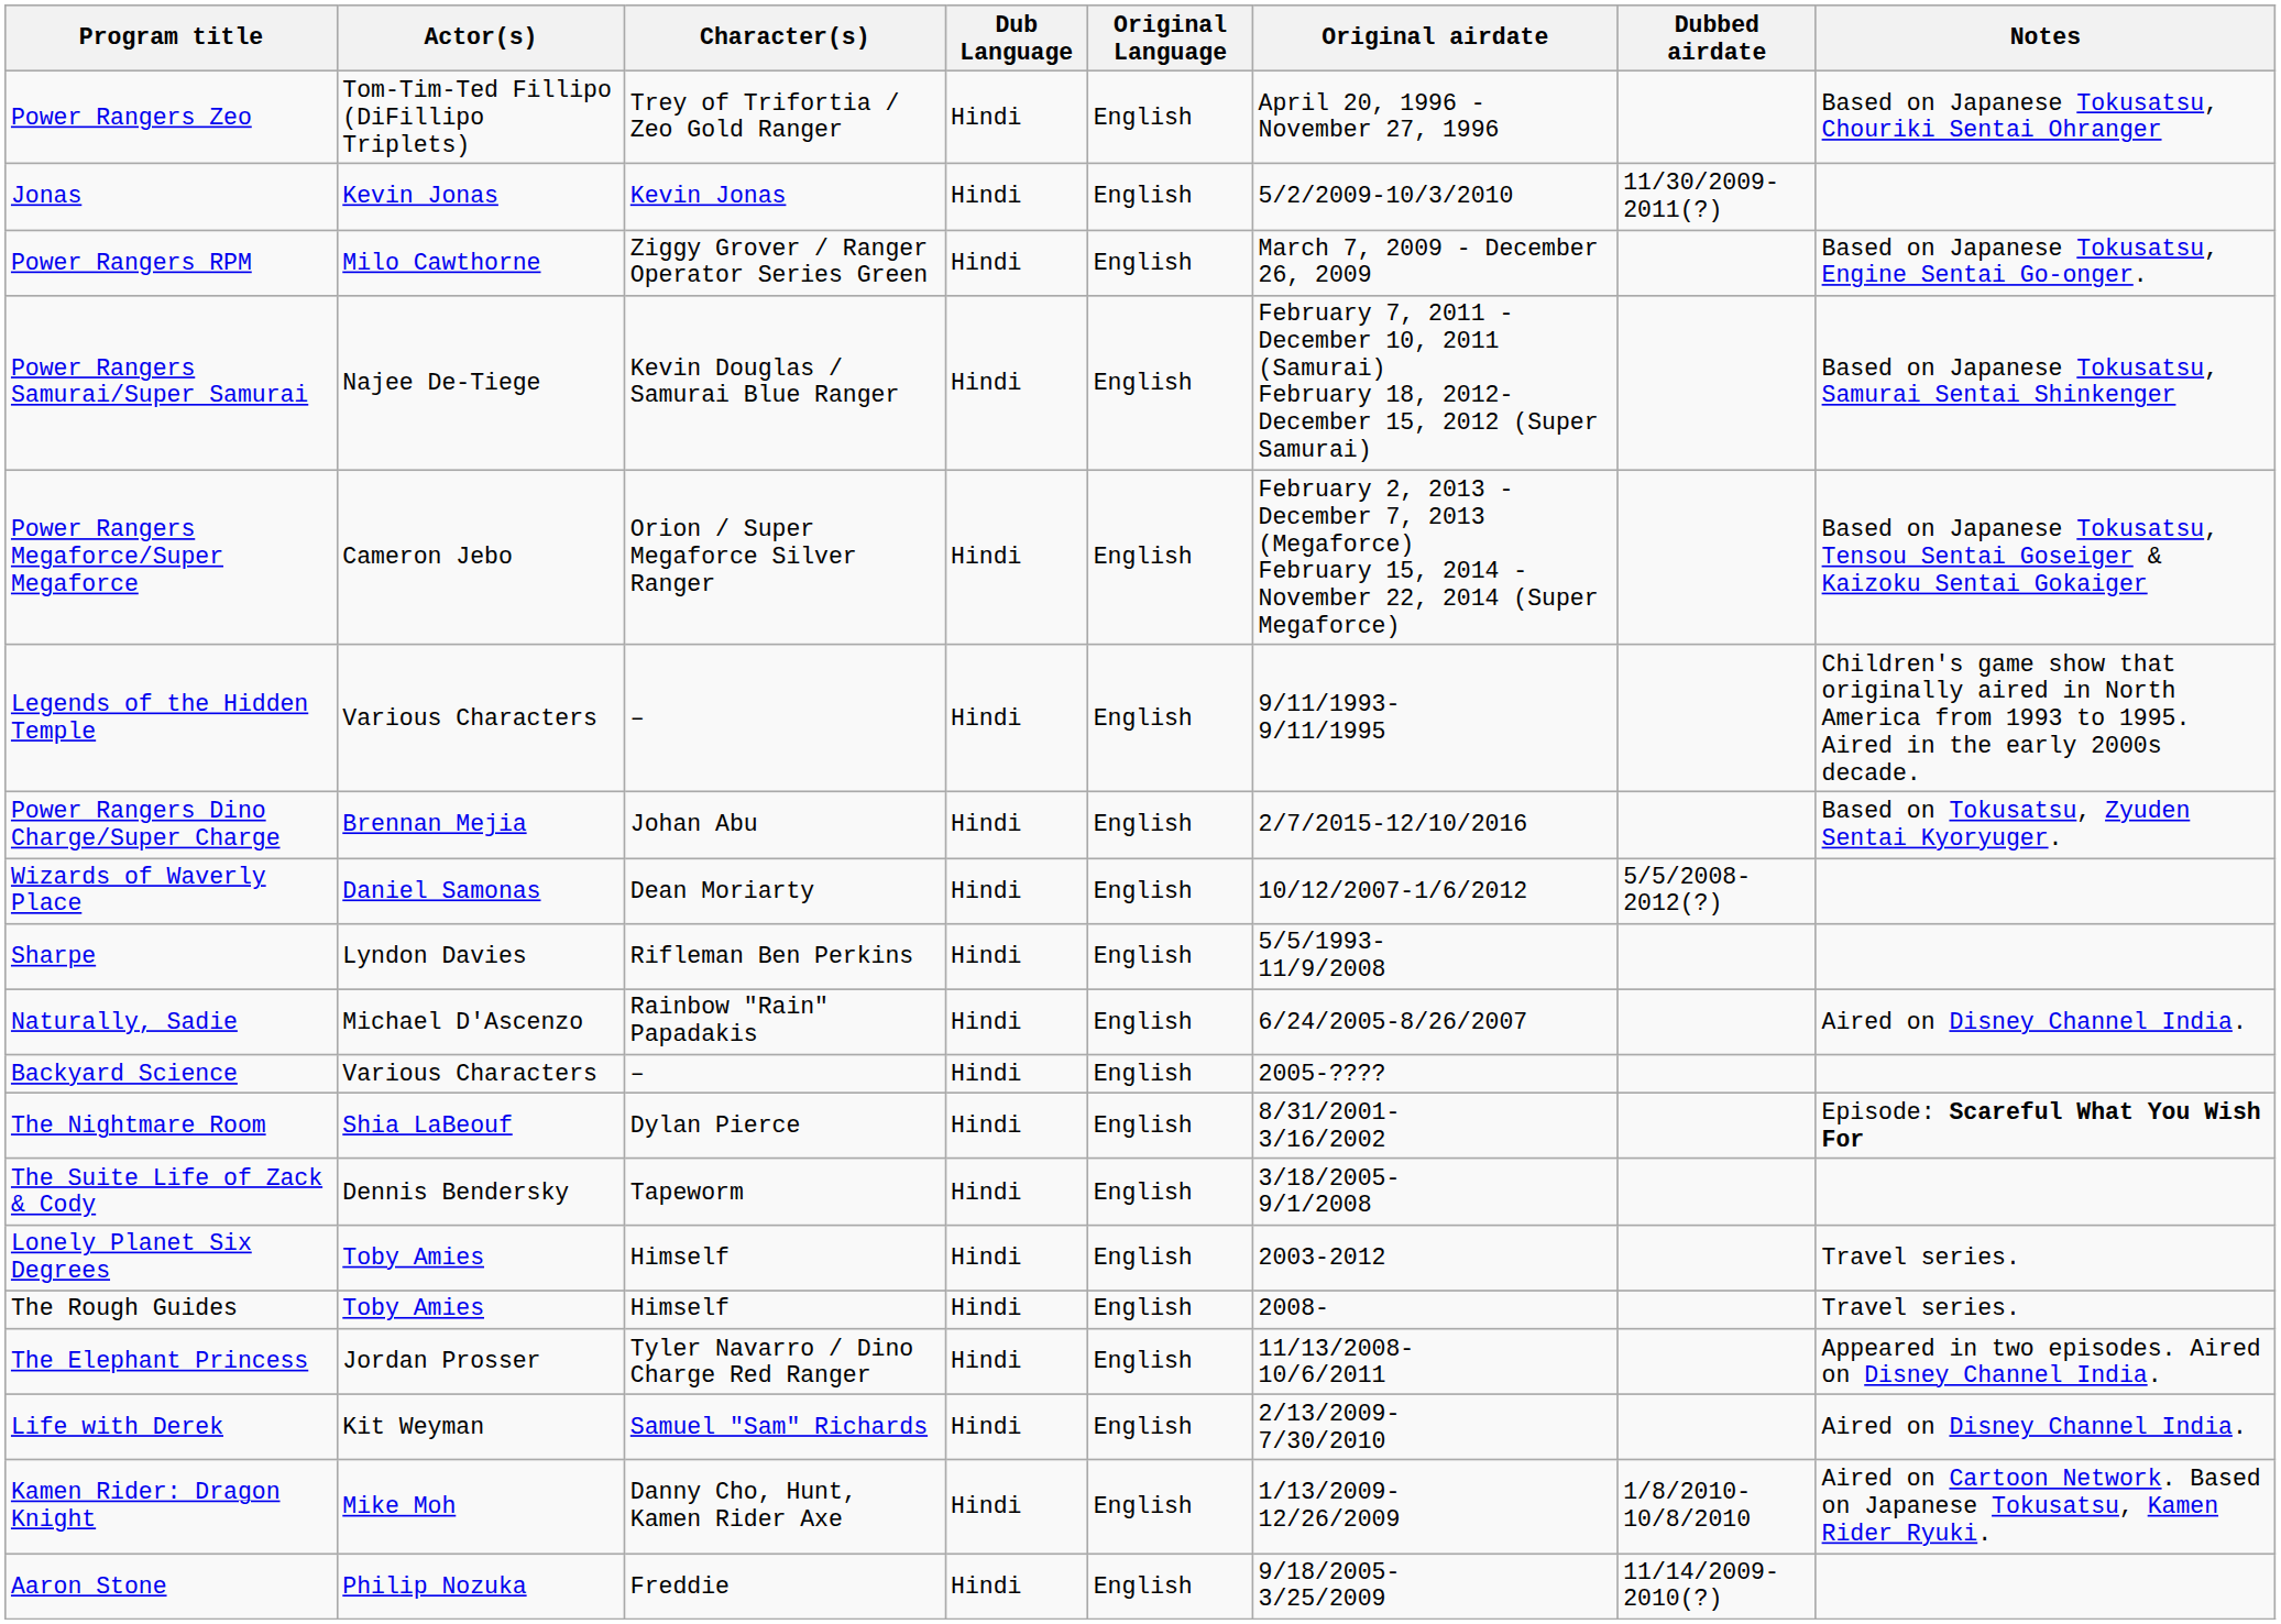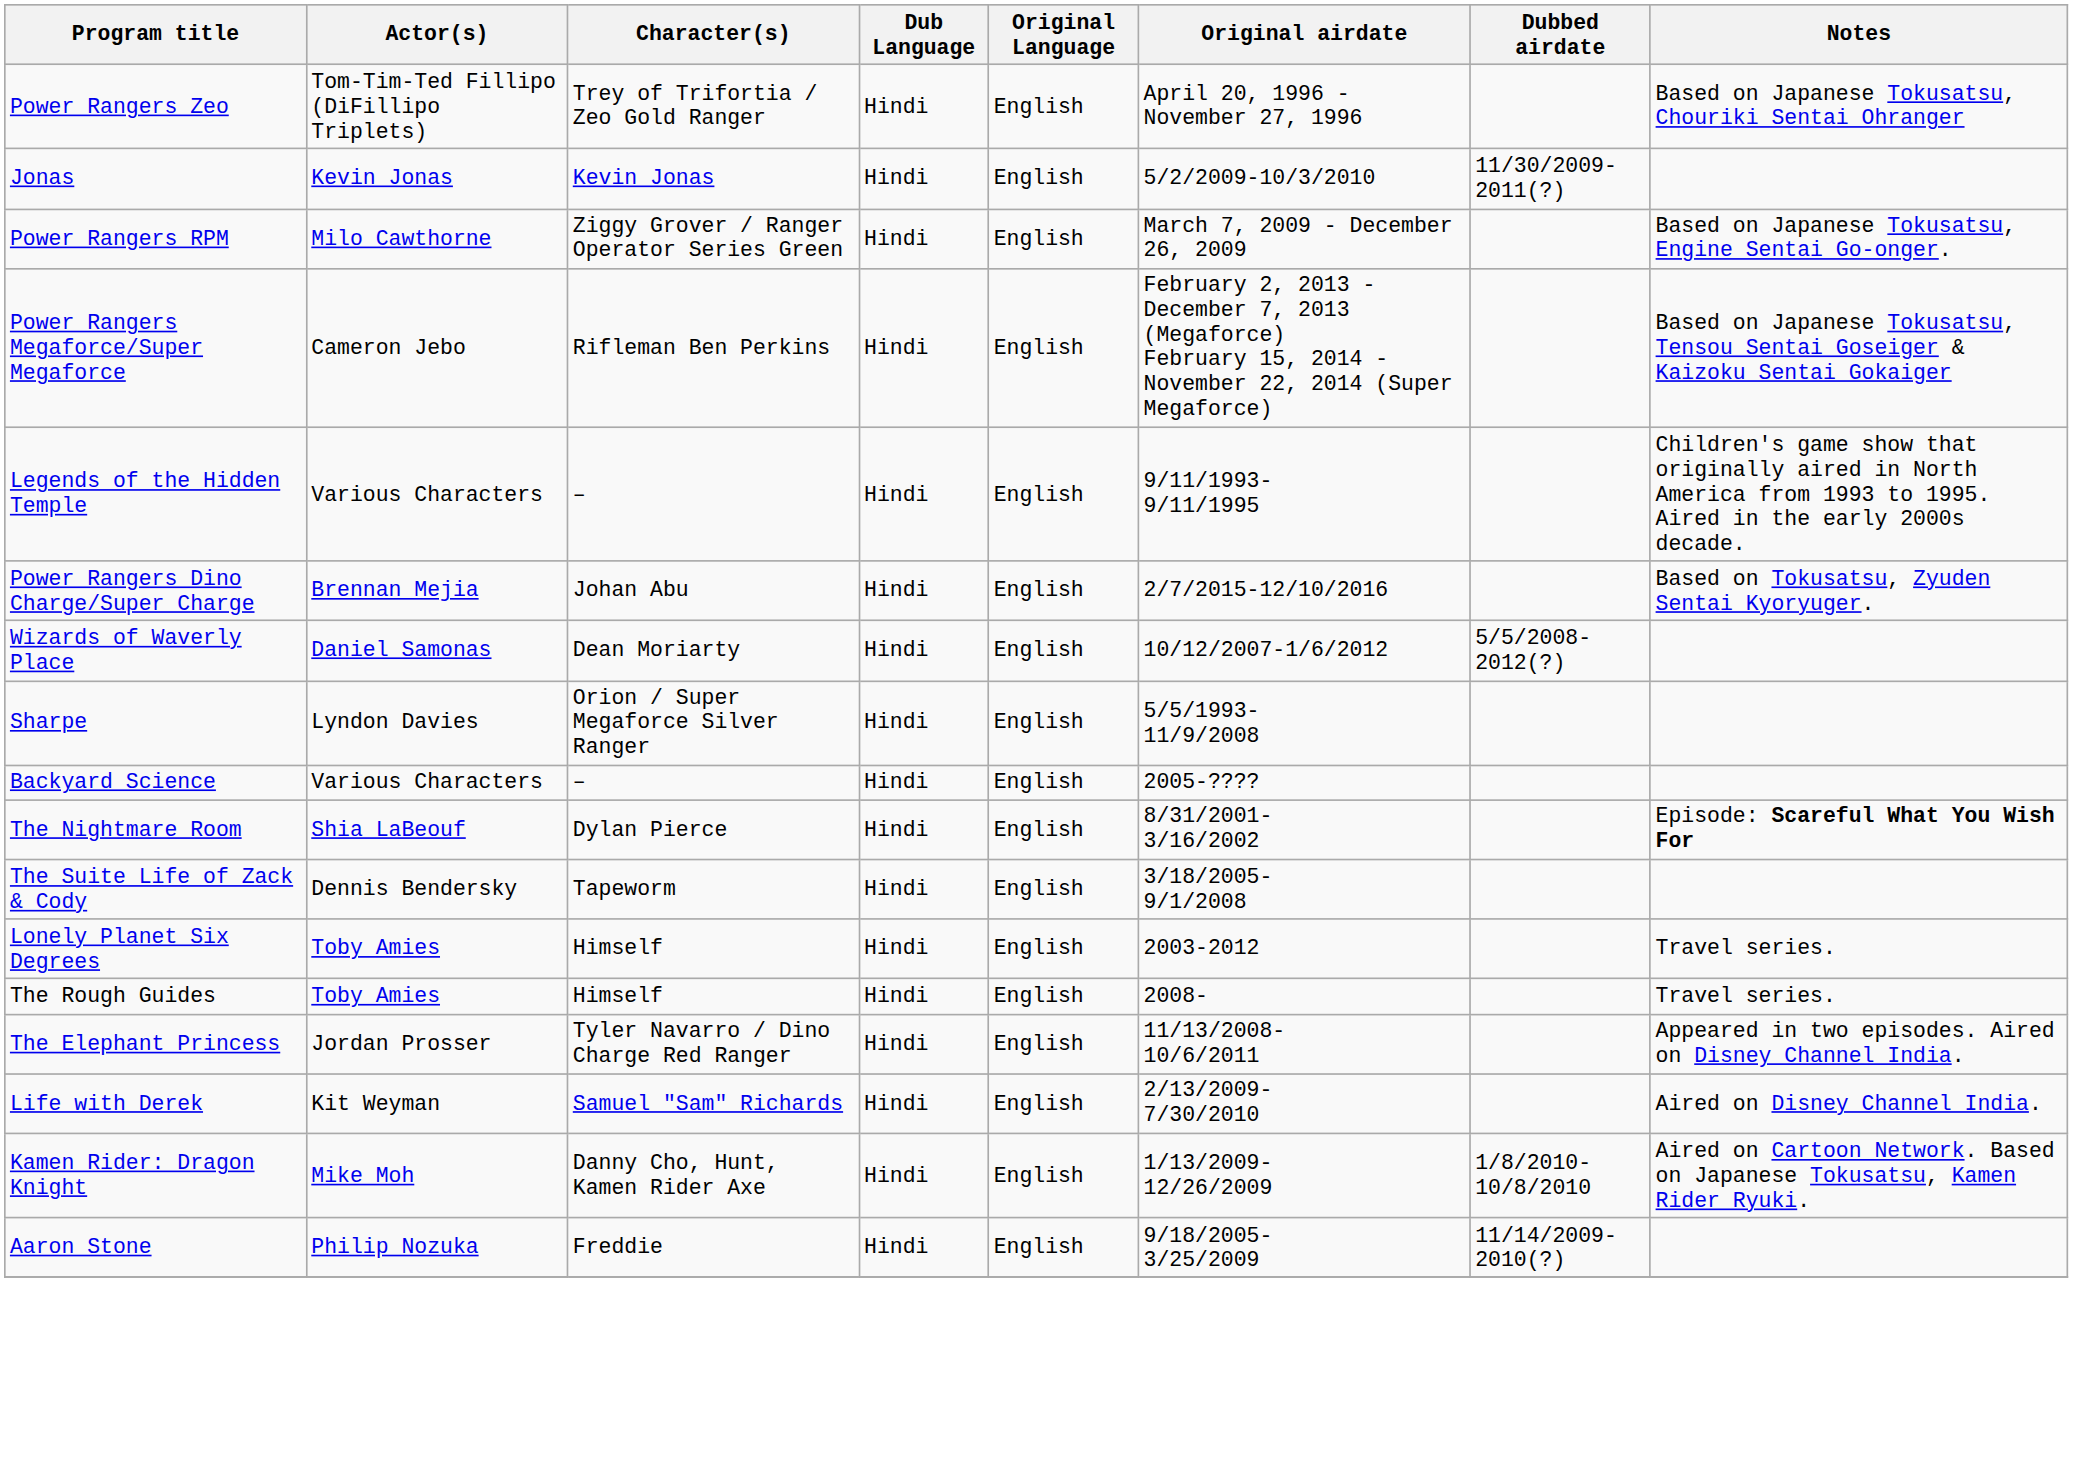 <table class="wikitable">
 <tr>
 <th>Program title</th>
 <th>Actor(s)</th>
 <th>Character(s)</th>
 <th>Dub Language</th>
 <th>Original Language</th>
 <th>Original airdate</th>
 <th>Dubbed airdate</th>
 <th>Notes</th>
 </tr>
 <tr>
 <td><a href='#'>Power Rangers Zeo</a></td>
 <td>Tom-Tim-Ted Fillipo (DiFillipo Triplets)</td>
 <td>Trey of Trifortia / Zeo Gold Ranger</td>
 <td>Hindi</td>
 <td>English</td>
 <td>April 20, 1996 - November 27, 1996</td>
 <td></td>
 <td>Based on Japanese <a href='#'>Tokusatsu</a>, <a href='#'>Chouriki Sentai Ohranger</a></td>
 </tr>
 <tr>
 <td><a href='#'>Jonas</a></td>
 <td><a href='#'>Kevin Jonas</a></td>
 <td><a href='#'>Kevin Jonas</a></td>
 <td>Hindi</td>
 <td>English</td>
 <td>5/2/2009-10/3/2010</td>
 <td>11/30/2009-2011(?)</td>
 <td></td>
 </tr>
 <tr>
 <td><a href='#'>Power Rangers RPM</a></td>
 <td><a href='#'>Milo Cawthorne</a></td>
 <td>Ziggy Grover / Ranger Operator Series Green</td>
 <td>Hindi</td>
 <td>English</td>
 <td>March 7, 2009 - December 26, 2009</td>
 <td></td>
 <td>Based on Japanese <a href='#'>Tokusatsu</a>, <a href='#'>Engine Sentai Go-onger</a>.</td>
 </tr>
 <tr>
-<td><a href='#'>Power Rangers Samurai/Super Samurai</a></td>
-<td>Najee De-Tiege</td>
-<td>Kevin Douglas / Samurai Blue Ranger</td>
-<td>Hindi</td>
-<td>English</td>
-<td>February 7, 2011 - December 10, 2011 (Samurai)<br>February 18, 2012- December 15, 2012 (Super Samurai)</td>
-<td></td>
-<td>Based on Japanese <a href='#'>Tokusatsu</a>, <a href='#'>Samurai Sentai Shinkenger</a></td>
-</tr>
-<tr>
 <td><a href='#'>Power Rangers Megaforce/Super Megaforce</a></td>
 <td>Cameron Jebo</td>
-<td>Orion / Super Megaforce Silver Ranger</td>
+<td>Rifleman Ben Perkins</td>
 <td>Hindi</td>
 <td>English</td>
 <td>February 2, 2013 - December 7, 2013 (Megaforce)<br>February 15, 2014 - November 22, 2014 (Super Megaforce)</td>
 <td></td>
 <td>Based on Japanese <a href='#'>Tokusatsu</a>, <a href='#'>Tensou Sentai Goseiger</a> & <a href='#'>Kaizoku Sentai Gokaiger</a></td>
 </tr>
 <tr>
 <td><a href='#'>Legends of the Hidden Temple</a></td>
 <td>Various Characters</td>
 <td>–</td>
 <td>Hindi</td>
 <td>English</td>
 <td>9/11/1993-<br>9/11/1995</td>
 <td></td>
 <td>Children's game show that originally aired in North America from 1993 to 1995.<br>Aired in the early 2000s decade.</td>
 </tr>
 <tr>
 <td><a href='#'>Power Rangers Dino Charge/Super Charge</a></td>
 <td><a href='#'>Brennan Mejia</a></td>
 <td>Johan Abu</td>
 <td>Hindi</td>
 <td>English</td>
 <td>2/7/2015-12/10/2016</td>
 <td></td>
 <td>Based on <a href='#'>Tokusatsu</a>, <a href='#'>Zyuden Sentai Kyoryuger</a>.</td>
 </tr>
 <tr>
 <td><a href='#'>Wizards of Waverly Place</a></td>
 <td><a href='#'>Daniel Samonas</a></td>
 <td>Dean Moriarty</td>
 <td>Hindi</td>
 <td>English</td>
 <td>10/12/2007-1/6/2012</td>
 <td>5/5/2008-2012(?)</td>
 <td></td>
 </tr>
 <tr>
 <td><a href='#'>Sharpe</a></td>
 <td>Lyndon Davies</td>
-<td>Rifleman Ben Perkins</td>
+<td>Orion / Super Megaforce Silver Ranger</td>
 <td>Hindi</td>
 <td>English</td>
 <td>5/5/1993-<br>11/9/2008</td>
 <td></td>
 <td></td>
-</tr>
-<tr>
-<td><a href='#'>Naturally, Sadie</a></td>
-<td>Michael D'Ascenzo</td>
-<td>Rainbow "Rain" Papadakis</td>
-<td>Hindi</td>
-<td>English</td>
-<td>6/24/2005-8/26/2007</td>
-<td></td>
-<td>Aired on <a href='#'>Disney Channel India</a>.</td>
 </tr>
 <tr>
 <td><a href='#'>Backyard Science</a></td>
 <td>Various Characters</td>
 <td>–</td>
 <td>Hindi</td>
 <td>English</td>
 <td>2005-????</td>
 <td></td>
 <td></td>
 </tr>
 <tr>
 <td><a href='#'>The Nightmare Room</a></td>
 <td><a href='#'>Shia LaBeouf</a></td>
 <td>Dylan Pierce</td>
 <td>Hindi</td>
 <td>English</td>
 <td>8/31/2001-<br>3/16/2002</td>
 <td></td>
 <td>Episode: <strong>Scareful What You Wish For</strong></td>
 </tr>
 <tr>
 <td><a href='#'>The Suite Life of Zack & Cody</a></td>
 <td>Dennis Bendersky</td>
 <td>Tapeworm</td>
 <td>Hindi</td>
 <td>English</td>
 <td>3/18/2005-<br>9/1/2008</td>
 <td></td>
 <td></td>
 </tr>
 <tr>
 <td><a href='#'>Lonely Planet Six Degrees</a></td>
 <td><a href='#'>Toby Amies</a></td>
 <td>Himself</td>
 <td>Hindi</td>
 <td>English</td>
 <td>2003-2012</td>
 <td></td>
 <td>Travel series.</td>
 </tr>
 <tr>
 <td>The Rough Guides</td>
 <td><a href='#'>Toby Amies</a></td>
 <td>Himself</td>
 <td>Hindi</td>
 <td>English</td>
 <td>2008-</td>
 <td></td>
 <td>Travel series.</td>
 </tr>
 <tr>
 <td><a href='#'>The Elephant Princess</a></td>
 <td>Jordan Prosser</td>
 <td>Tyler Navarro / Dino Charge Red Ranger</td>
 <td>Hindi</td>
 <td>English</td>
 <td>11/13/2008-<br>10/6/2011</td>
 <td></td>
 <td>Appeared in two episodes. Aired on <a href='#'>Disney Channel India</a>.</td>
 </tr>
 <tr>
 <td><a href='#'>Life with Derek</a></td>
 <td>Kit Weyman</td>
 <td><a href='#'>Samuel "Sam" Richards</a></td>
 <td>Hindi</td>
 <td>English</td>
 <td>2/13/2009-<br>7/30/2010</td>
 <td></td>
 <td>Aired on <a href='#'>Disney Channel India</a>.</td>
 </tr>
 <tr>
 <td><a href='#'>Kamen Rider: Dragon Knight</a></td>
 <td><a href='#'>Mike Moh</a></td>
 <td>Danny Cho, Hunt, Kamen Rider Axe</td>
 <td>Hindi</td>
 <td>English</td>
 <td>1/13/2009-<br>12/26/2009</td>
 <td>1/8/2010-<br>10/8/2010</td>
 <td>Aired on <a href='#'>Cartoon Network</a>. Based on Japanese <a href='#'>Tokusatsu</a>, <a href='#'>Kamen Rider Ryuki</a>.</td>
 </tr>
 <tr>
 <td><a href='#'>Aaron Stone</a></td>
 <td><a href='#'>Philip Nozuka</a></td>
 <td>Freddie</td>
 <td>Hindi</td>
 <td>English</td>
 <td>9/18/2005-<br>3/25/2009</td>
 <td>11/14/2009-<br>2010(?)</td>
 <td></td>
 </tr>
 <tr>
 </tr>
 </table>
